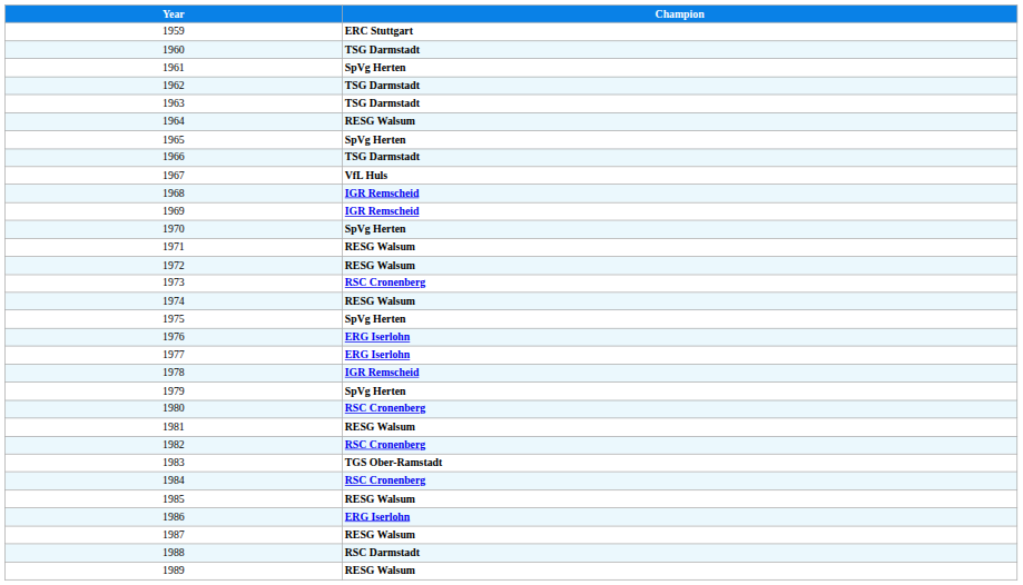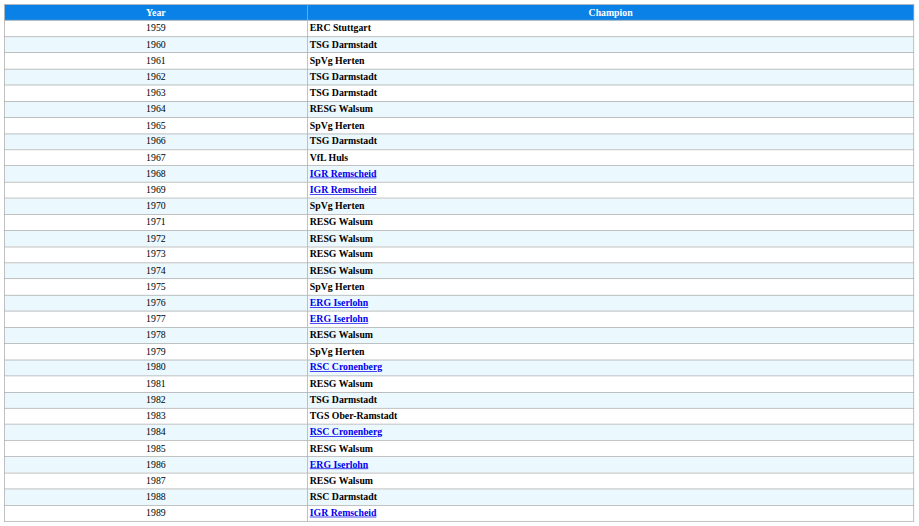 <table class="wikitable" style="font-size:85%; width:100%">
 <tr>
 <th width="33%" style="background:#0981E7;color:#FFFFFF">Year</th>
 <th width="66%" style="background:#0981E7;color:#FFFFFF">Champion</th>
 </tr>
 <tr bgcolor=#FFFFFF>
 <td align="center">1959</td>
 <td><strong>ERC Stuttgart</strong></td>
 </tr>
 <tr bgcolor="#EBF8FD">
 <td align="center">1960</td>
 <td><strong>TSG Darmstadt</strong></td>
 </tr>
 <tr bgcolor=#FFFFFF>
 <td align="center">1961</td>
 <td><strong>SpVg Herten</strong></td>
 </tr>
 <tr bgcolor="#EBF8FD">
 <td align="center">1962</td>
 <td><strong>TSG Darmstadt</strong></td>
 </tr>
 <tr bgcolor=#FFFFFF>
 <td align="center">1963</td>
 <td><strong>TSG Darmstadt</strong></td>
 </tr>
 <tr bgcolor="#EBF8FD">
 <td align="center">1964</td>
 <td><strong>RESG Walsum</strong></td>
 </tr>
 <tr bgcolor=#FFFFFF>
 <td align="center">1965</td>
 <td><strong>SpVg Herten</strong></td>
 </tr>
 <tr bgcolor="#EBF8FD">
 <td align="center">1966</td>
 <td><strong>TSG Darmstadt</strong></td>
 </tr>
 <tr bgcolor=#FFFFFF>
 <td align="center">1967</td>
 <td><strong>VfL Huls</strong></td>
 </tr>
 <tr bgcolor="#EBF8FD">
 <td align="center">1968</td>
 <td><strong><a href='#'>IGR Remscheid</a></strong></td>
 </tr>
 <tr bgcolor=#FFFFFF>
 <td align="center">1969</td>
 <td><strong><a href='#'>IGR Remscheid</a></strong></td>
 </tr>
 <tr bgcolor="#EBF8FD">
 <td align="center">1970</td>
 <td><strong>SpVg Herten</strong></td>
 </tr>
 <tr bgcolor=#FFFFFF>
 <td align="center">1971</td>
 <td><strong>RESG Walsum</strong></td>
 </tr>
 <tr bgcolor="#EBF8FD">
 <td align="center">1972</td>
 <td><strong>RESG Walsum</strong></td>
 </tr>
 <tr bgcolor=#FFFFFF>
 <td align="center">1973</td>
-<td><strong><a href='#'>RSC Cronenberg</a></strong></td>
+<td><strong>RESG Walsum</strong></td>
 </tr>
 <tr bgcolor="#EBF8FD">
 <td align="center">1974</td>
 <td><strong>RESG Walsum</strong></td>
 </tr>
 <tr bgcolor=#FFFFFF>
 <td align="center">1975</td>
 <td><strong>SpVg Herten</strong></td>
 </tr>
 <tr bgcolor="#EBF8FD">
 <td align="center">1976</td>
 <td><strong><a href='#'>ERG Iserlohn</a></strong></td>
 </tr>
 <tr bgcolor=#FFFFFF>
 <td align="center">1977</td>
 <td><strong><a href='#'>ERG Iserlohn</a></strong></td>
 </tr>
 <tr bgcolor="#EBF8FD">
 <td align="center">1978</td>
-<td><strong><a href='#'>IGR Remscheid</a></strong></td>
+<td><strong>RESG Walsum</strong></td>
 </tr>
 <tr bgcolor=#FFFFFF>
 <td align="center">1979</td>
 <td><strong>SpVg Herten</strong></td>
 </tr>
 <tr bgcolor="#EBF8FD">
 <td align="center">1980</td>
 <td><strong><a href='#'>RSC Cronenberg</a></strong></td>
 </tr>
 <tr bgcolor=#FFFFFF>
 <td align="center">1981</td>
 <td><strong>RESG Walsum</strong></td>
 </tr>
 <tr bgcolor="#EBF8FD">
 <td align="center">1982</td>
-<td><strong><a href='#'>RSC Cronenberg</a></strong></td>
+<td><strong>TSG Darmstadt</strong></td>
 </tr>
 <tr bgcolor=#FFFFFF>
 <td align="center">1983</td>
 <td><strong>TGS Ober-Ramstadt</strong></td>
 </tr>
 <tr bgcolor="#EBF8FD">
 <td align="center">1984</td>
 <td><strong><a href='#'>RSC Cronenberg</a></strong></td>
 </tr>
 <tr bgcolor=#FFFFFF>
 <td align="center">1985</td>
 <td><strong>RESG Walsum</strong></td>
 </tr>
 <tr bgcolor="#EBF8FD">
 <td align="center">1986</td>
 <td><strong><a href='#'>ERG Iserlohn</a></strong></td>
 </tr>
 <tr bgcolor=#FFFFFF>
 <td align="center">1987</td>
 <td><strong>RESG Walsum</strong></td>
 </tr>
 <tr bgcolor="#EBF8FD">
 <td align="center">1988</td>
 <td><strong>RSC Darmstadt</strong></td>
 </tr>
 <tr bgcolor=#FFFFFF>
 <td align="center">1989</td>
-<td><strong>RESG Walsum</strong></td>
+<td><strong><a href='#'>IGR Remscheid</a></strong></td>
 </tr>
 </table>
